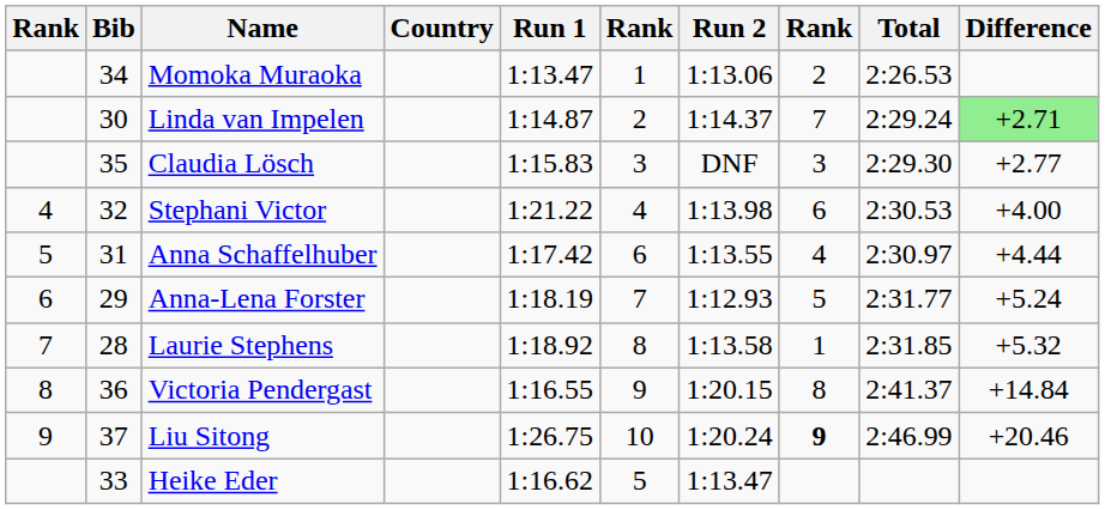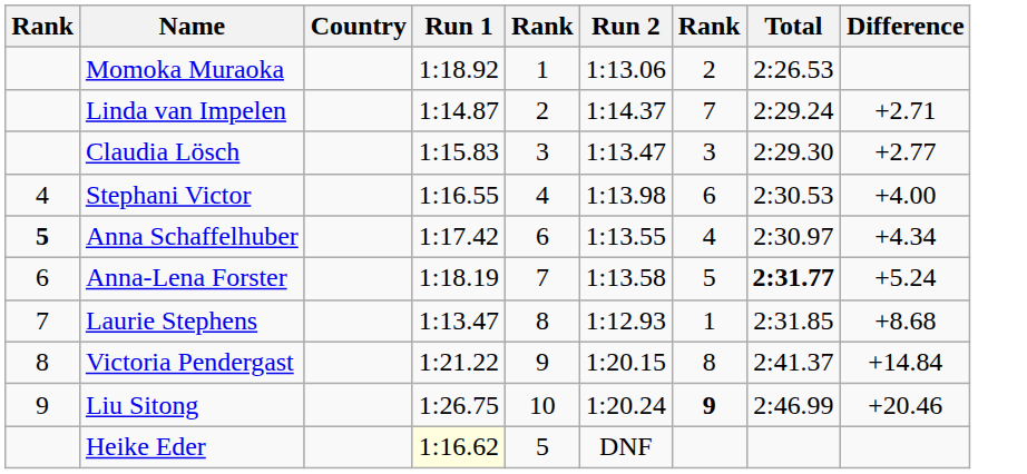 <table class="wikitable sortable" style="text-align:center">
 <tr>
 <th>Rank</th>
-<th>Bib</th>
 <th>Name</th>
 <th>Country</th>
 <th>Run 1</th>
 <th>Rank</th>
 <th>Run 2</th>
 <th>Rank</th>
 <th>Total</th>
 <th>Difference</th>
 </tr>
 <tr>
 <td></td>
-<td>34</td>
 <td align=left><a href='#'>Momoka Muraoka</a></td>
 <td align=left></td>
-<td>1:13.47</td>
+<td>1:18.92</td>
 <td>1</td>
 <td>1:13.06</td>
 <td>2</td>
 <td>2:26.53</td>
 <td></td>
 </tr>
 <tr>
 <td></td>
-<td>30</td>
 <td align=left><a href='#'>Linda van Impelen</a></td>
 <td align=left></td>
 <td>1:14.87</td>
 <td>2</td>
 <td>1:14.37</td>
 <td>7</td>
 <td>2:29.24</td>
-<td style="background: lightgreen;">+2.71</td>
+<td>+2.71</td>
 </tr>
 <tr>
 <td></td>
-<td>35</td>
 <td align=left><a href='#'>Claudia Lösch</a></td>
 <td align=left></td>
 <td>1:15.83</td>
 <td>3</td>
-<td>DNF</td>
+<td>1:13.47</td>
 <td>3</td>
 <td>2:29.30</td>
 <td>+2.77</td>
 </tr>
 <tr>
 <td>4</td>
-<td>32</td>
 <td align=left><a href='#'>Stephani Victor</a></td>
 <td align=left></td>
-<td>1:21.22</td>
+<td>1:16.55</td>
 <td>4</td>
 <td>1:13.98</td>
 <td>6</td>
 <td>2:30.53</td>
 <td>+4.00</td>
 </tr>
 <tr>
-<td>5</td>
-<td>31</td>
+<td><strong>5</strong></td>
 <td align=left><a href='#'>Anna Schaffelhuber</a></td>
 <td align=left></td>
 <td>1:17.42</td>
 <td>6</td>
 <td>1:13.55</td>
 <td>4</td>
 <td>2:30.97</td>
-<td>+4.44</td>
+<td>+4.34</td>
 </tr>
 <tr>
 <td>6</td>
-<td>29</td>
 <td align=left><a href='#'>Anna-Lena Forster</a></td>
 <td align=left></td>
 <td>1:18.19</td>
 <td>7</td>
-<td>1:12.93</td>
+<td>1:13.58</td>
 <td>5</td>
-<td>2:31.77</td>
+<td><strong>2:31.77</strong></td>
 <td>+5.24</td>
 </tr>
 <tr>
 <td>7</td>
-<td>28</td>
 <td align=left><a href='#'>Laurie Stephens</a></td>
 <td align=left></td>
-<td>1:18.92</td>
+<td>1:13.47</td>
 <td>8</td>
-<td>1:13.58</td>
+<td>1:12.93</td>
 <td>1</td>
 <td>2:31.85</td>
-<td>+5.32</td>
+<td>+8.68</td>
 </tr>
 <tr>
 <td>8</td>
-<td>36</td>
 <td align=left><a href='#'>Victoria Pendergast</a></td>
 <td align=left></td>
-<td>1:16.55</td>
+<td>1:21.22</td>
 <td>9</td>
 <td>1:20.15</td>
 <td>8</td>
 <td>2:41.37</td>
 <td>+14.84</td>
 </tr>
 <tr>
 <td>9</td>
-<td>37</td>
 <td align=left><a href='#'>Liu Sitong</a></td>
 <td align=left></td>
 <td>1:26.75</td>
 <td>10</td>
 <td>1:20.24</td>
 <td><strong>9</strong></td>
 <td>2:46.99</td>
 <td>+20.46</td>
 </tr>
 <tr>
 <td></td>
-<td>33</td>
 <td align=left><a href='#'>Heike Eder</a></td>
 <td align=left></td>
-<td>1:16.62</td>
+<td style="background: lightyellow;">1:16.62</td>
 <td>5</td>
-<td>1:13.47</td>
+<td>DNF</td>
 <td></td>
 <td></td>
 <td></td>
 </tr>
 </table>
